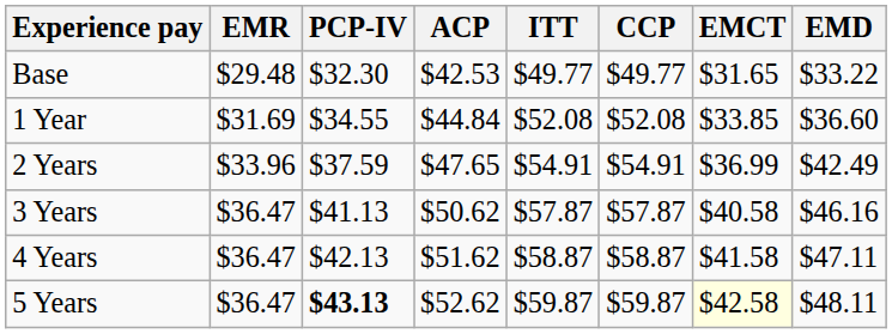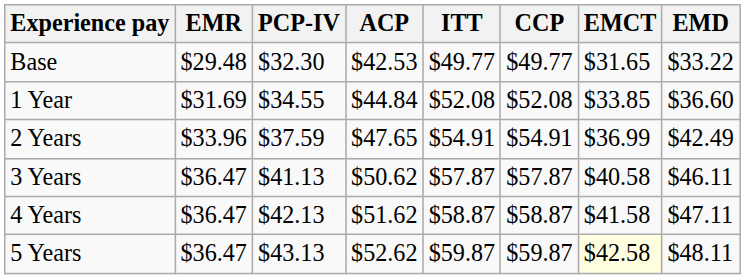 <table class="wikitable">
 <tr>
 <th>Experience pay</th>
 <th>EMR</th>
 <th>PCP-IV</th>
 <th>ACP</th>
 <th>ITT</th>
 <th>CCP</th>
 <th>EMCT</th>
 <th>EMD</th>
 </tr>
 <tr>
 <td>Base</td>
 <td>$29.48</td>
 <td>$32.30</td>
 <td>$42.53</td>
 <td>$49.77</td>
 <td>$49.77</td>
 <td>$31.65</td>
 <td>$33.22</td>
 </tr>
 <tr>
 <td>1 Year</td>
 <td>$31.69</td>
 <td>$34.55</td>
 <td>$44.84</td>
 <td>$52.08</td>
 <td>$52.08</td>
 <td>$33.85</td>
 <td>$36.60</td>
 </tr>
 <tr>
 <td>2 Years</td>
 <td>$33.96</td>
 <td>$37.59</td>
 <td>$47.65</td>
 <td>$54.91</td>
 <td>$54.91</td>
 <td>$36.99</td>
 <td>$42.49</td>
 </tr>
 <tr>
 <td>3 Years</td>
 <td>$36.47</td>
 <td>$41.13</td>
 <td>$50.62</td>
 <td>$57.87</td>
 <td>$57.87</td>
 <td>$40.58</td>
-<td>$46.16</td>
+<td>$46.11</td>
 </tr>
 <tr>
 <td>4 Years</td>
 <td>$36.47</td>
 <td>$42.13</td>
 <td>$51.62</td>
 <td>$58.87</td>
 <td>$58.87</td>
 <td>$41.58</td>
 <td>$47.11</td>
 </tr>
 <tr>
 <td>5 Years</td>
 <td>$36.47</td>
-<td><strong>$43.13</strong></td>
+<td>$43.13</td>
 <td>$52.62</td>
 <td>$59.87</td>
 <td>$59.87</td>
 <td style="background: lightyellow;">$42.58</td>
 <td>$48.11</td>
 </tr>
 </table>
